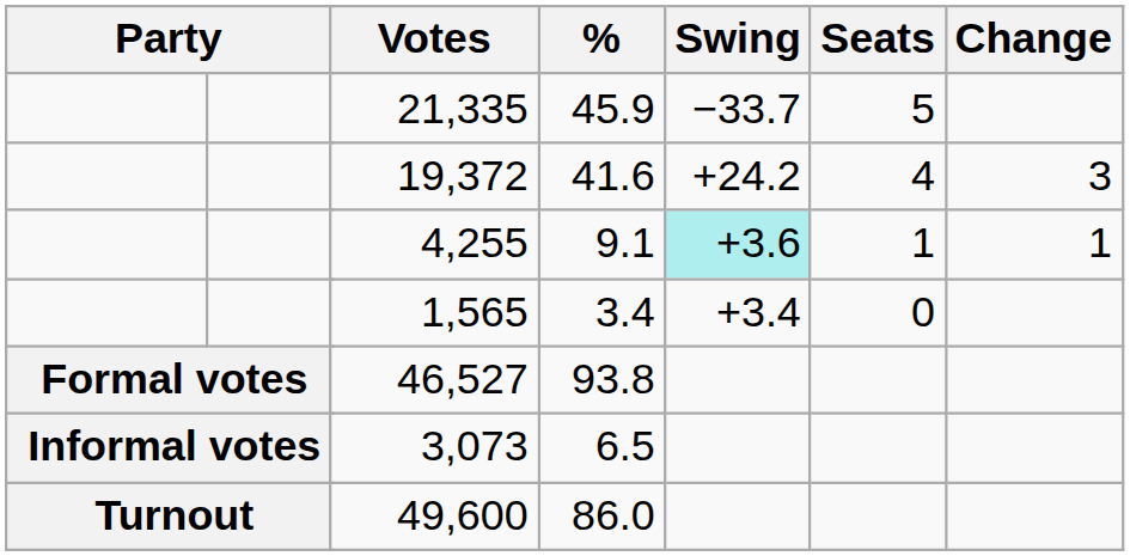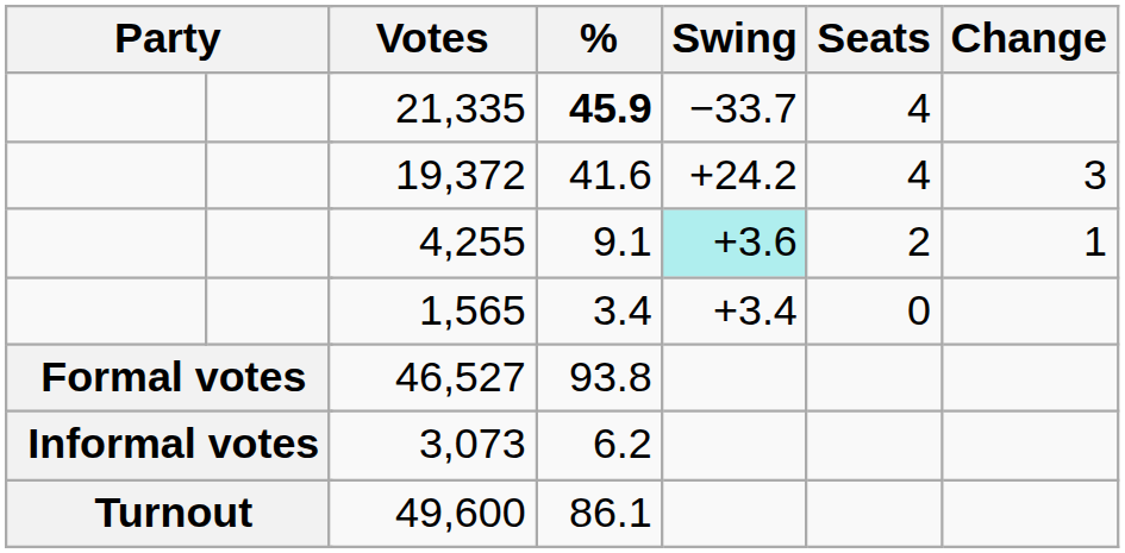 <table class="wikitable" style="text-align:right; margin-bottom:0">
 <tr>
 <th style="width:10px" colspan=3>Party</th>
 <th style="width:70px;">Votes</th>
 <th style="width:40px;">%</th>
 <th style="width:40px;">Swing</th>
 <th style="width:40px;">Seats</th>
 <th style="width:40px;">Change</th>
 </tr>
 <tr>
 <td> </td>
 <td style="text-align:left;" colspan="2"></td>
 <td>21,335</td>
-<td>45.9</td>
+<td><strong>45.9</strong></td>
 <td>−33.7</td>
-<td>5</td>
+<td>4</td>
 <td></td>
 </tr>
 <tr>
 <td> </td>
 <td style="text-align:left;" colspan="2"></td>
 <td>19,372</td>
 <td>41.6</td>
 <td>+24.2</td>
 <td>4</td>
 <td> 3</td>
 </tr>
 <tr>
 <td> </td>
 <td style="text-align:left;" colspan="2"></td>
 <td>4,255</td>
 <td>9.1</td>
 <td style="background: paleturquoise;">+3.6</td>
-<td>1</td>
+<td>2</td>
 <td> 1</td>
 </tr>
 <tr>
 <td> </td>
 <td style="text-align:left;" colspan="2"></td>
 <td>1,565</td>
 <td>3.4</td>
 <td>+3.4</td>
 <td>0</td>
 <td></td>
 </tr>
 <tr>
 <th colspan="3" rowspan="1"> Formal votes</th>
 <td>46,527</td>
 <td>93.8</td>
 <td></td>
 <td></td>
 <td></td>
 </tr>
 <tr>
 <th colspan="3" rowspan="1"> Informal votes</th>
 <td>3,073</td>
-<td>6.5</td>
+<td>6.2</td>
 <td></td>
 <td></td>
 <td></td>
 </tr>
 <tr>
 <th colspan="3" rowspan="1"> Turnout</th>
 <td>49,600</td>
-<td>86.0</td>
+<td>86.1</td>
 <td></td>
 <td></td>
 <td></td>
 </tr>
 </table>
